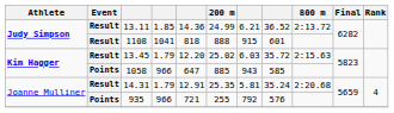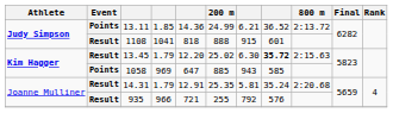 <table class=wikitable style=font-size:90%;text-align:center>
 <tr>
 <th>Athlete</th>
 <th>Event</th>
 <th></th>
 <th></th>
 <th></th>
 <th>200 m</th>
 <th></th>
 <th></th>
 <th>800 m</th>
 <th>Final</th>
 <th>Rank</th>
 </tr>
 <tr>
 <td align=left rowspan=2><strong><a href='#'>Judy Simpson</a></strong></td>
-<th style=font-size:95%>Result</th>
+<th style=font-size:95%>Points</th>
 <td>13.11</td>
 <td>1.85</td>
 <td>14.36</td>
 <td>24.99</td>
 <td>6.21</td>
 <td>36.52</td>
 <td>2:13.72</td>
 <td rowspan=2>6282</td>
 <td rowspan=2></td>
 </tr>
 <tr>
 <th style=font-size:95%>Result</th>
 <td>1108</td>
 <td>1041</td>
 <td>818</td>
 <td>888</td>
 <td>915</td>
 <td>601</td>
 <td></td>
 </tr>
 <tr>
 <td align=left rowspan=2><strong><a href='#'>Kim Hagger</a></strong></td>
 <th style=font-size:95%>Result</th>
 <td>13.45</td>
 <td>1.79</td>
 <td>12.20</td>
 <td>25.02</td>
-<td>6.03</td>
-<td>35.72</td>
+<td>6.30</td>
+<td><strong>35.72</strong></td>
 <td>2:15.63</td>
 <td rowspan=2>5823</td>
 <td rowspan=2></td>
 </tr>
 <tr>
 <th style=font-size:95%>Points</th>
 <td>1058</td>
-<td>966</td>
+<td>969</td>
 <td>647</td>
 <td>885</td>
 <td>943</td>
 <td>585</td>
 <td></td>
 </tr>
 <tr>
 <td align=left rowspan=2><a href='#'>Joanne Mulliner</a></td>
 <th style=font-size:95%>Result</th>
 <td>14.31</td>
 <td>1.79</td>
 <td>12.91</td>
 <td>25.35</td>
 <td>5.81</td>
 <td>35.24</td>
 <td>2:20.68</td>
 <td rowspan=2>5659</td>
 <td rowspan=2>4</td>
 </tr>
 <tr>
-<th style=font-size:95%>Points</th>
+<th style=font-size:95%>Result</th>
 <td>935</td>
 <td>966</td>
 <td>721</td>
 <td>255</td>
 <td>792</td>
 <td>576</td>
 <td></td>
 </tr>
 <tr>
 </tr>
 </table>
